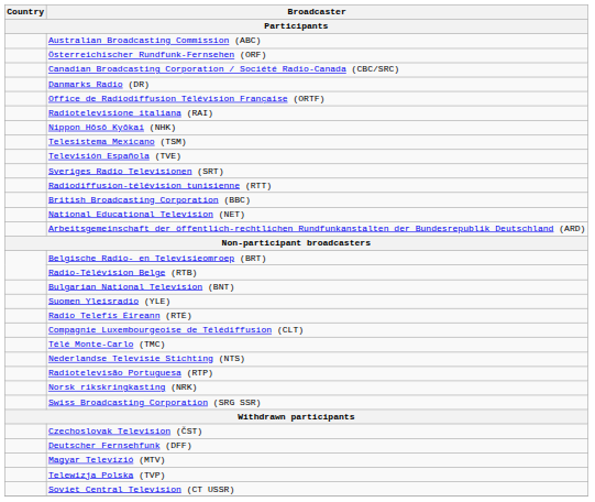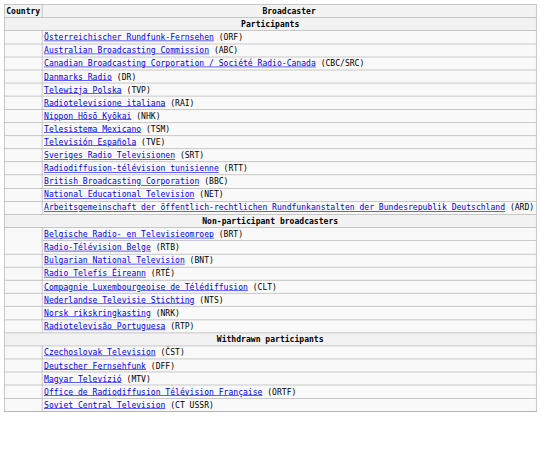 <table class="wikitable">
 <tr>
 <th>Country</th>
 <th>Broadcaster</th>
 </tr>
 <tr>
 <th colspan="2">Participants</th>
 </tr>
 <tr>
 <td></td>
-<td><a href='#'>Australian Broadcasting Commission</a> (ABC)</td>
+<td><a href='#'>Österreichischer Rundfunk-Fernsehen</a> (ORF)</td>
 </tr>
 <tr>
 <td></td>
-<td><a href='#'>Österreichischer Rundfunk-Fernsehen</a> (ORF)</td>
+<td><a href='#'>Australian Broadcasting Commission</a> (ABC)</td>
 </tr>
 <tr>
 <td></td>
 <td><a href='#'>Canadian Broadcasting Corporation / Société Radio-Canada</a> (CBC/SRC)</td>
 </tr>
 <tr>
 <td></td>
 <td><a href='#'>Danmarks Radio</a> (DR)</td>
 </tr>
 <tr>
 <td></td>
-<td><a href='#'>Office de Radiodiffusion Télévision Française</a> (ORTF)</td>
+<td><a href='#'>Telewizja Polska</a> (TVP)</td>
 </tr>
 <tr>
 <td></td>
 <td><a href='#'>Radiotelevisione italiana</a> (RAI)</td>
 </tr>
 <tr>
 <td></td>
 <td><a href='#'>Nippon Hōsō Kyōkai</a> (NHK)</td>
 </tr>
 <tr>
 <td></td>
 <td><a href='#'>Telesistema Mexicano</a> (TSM)</td>
 </tr>
 <tr>
 <td></td>
 <td><a href='#'>Televisión Española</a> (TVE)</td>
 </tr>
 <tr>
 <td></td>
 <td><a href='#'>Sveriges Radio Televisionen</a> (SRT)</td>
 </tr>
 <tr>
 <td></td>
 <td><a href='#'>Radiodiffusion-télévision tunisienne</a> (RTT)</td>
 </tr>
 <tr>
 <td></td>
 <td><a href='#'>British Broadcasting Corporation</a> (BBC)</td>
 </tr>
 <tr>
 <td></td>
 <td><a href='#'>National Educational Television</a> (NET)</td>
 </tr>
 <tr>
 <td></td>
 <td><a href='#'>Arbeitsgemeinschaft der öffentlich-rechtlichen Rundfunkanstalten der Bundesrepublik Deutschland</a> (ARD)</td>
 </tr>
 <tr>
 <th colspan="2">Non-participant broadcasters</th>
 </tr>
 <tr>
 <td rowspan="2"></td>
 <td><a href='#'>Belgische Radio- en Televisieomroep</a> (BRT)</td>
 </tr>
 <tr>
 <td><a href='#'>Radio-Télévision Belge</a> (RTB)</td>
 </tr>
 <tr>
 <td></td>
 <td><a href='#'>Bulgarian National Television</a> (BNT)</td>
 </tr>
 <tr>
 <td></td>
-<td><a href='#'>Suomen Yleisradio</a> (YLE)</td>
-</tr>
-<tr>
-<td></td>
 <td><a href='#'>Radio Telefís Éireann</a> (RTÉ)</td>
 </tr>
 <tr>
 <td></td>
 <td><a href='#'>Compagnie Luxembourgeoise de Télédiffusion</a> (CLT)</td>
 </tr>
 <tr>
 <td></td>
-<td><a href='#'>Télé Monte-Carlo</a> (TMC)</td>
-</tr>
-<tr>
-<td></td>
 <td><a href='#'>Nederlandse Televisie Stichting</a> (NTS)</td>
-</tr>
-<tr>
-<td></td>
-<td><a href='#'>Radiotelevisão Portuguesa</a> (RTP)</td>
 </tr>
 <tr>
 <td></td>
 <td><a href='#'>Norsk rikskringkasting</a> (NRK)</td>
 </tr>
 <tr>
 <td></td>
-<td><a href='#'>Swiss Broadcasting Corporation</a> (SRG SSR)</td>
+<td><a href='#'>Radiotelevisão Portuguesa</a> (RTP)</td>
 </tr>
 <tr>
 <th colspan="2">Withdrawn participants</th>
 </tr>
 <tr>
 <td></td>
 <td><a href='#'>Czechoslovak Television</a> (ČST)</td>
 </tr>
 <tr>
 <td></td>
 <td><a href='#'>Deutscher Fernsehfunk</a> (DFF)</td>
 </tr>
 <tr>
 <td></td>
 <td><a href='#'>Magyar Televízió</a> (MTV)</td>
 </tr>
 <tr>
 <td></td>
-<td><a href='#'>Telewizja Polska</a> (TVP)</td>
+<td><a href='#'>Office de Radiodiffusion Télévision Française</a> (ORTF)</td>
 </tr>
 <tr>
 <td></td>
 <td><a href='#'>Soviet Central Television</a> (CT USSR)</td>
 </tr>
 <tr>
 </tr>
 </table>
